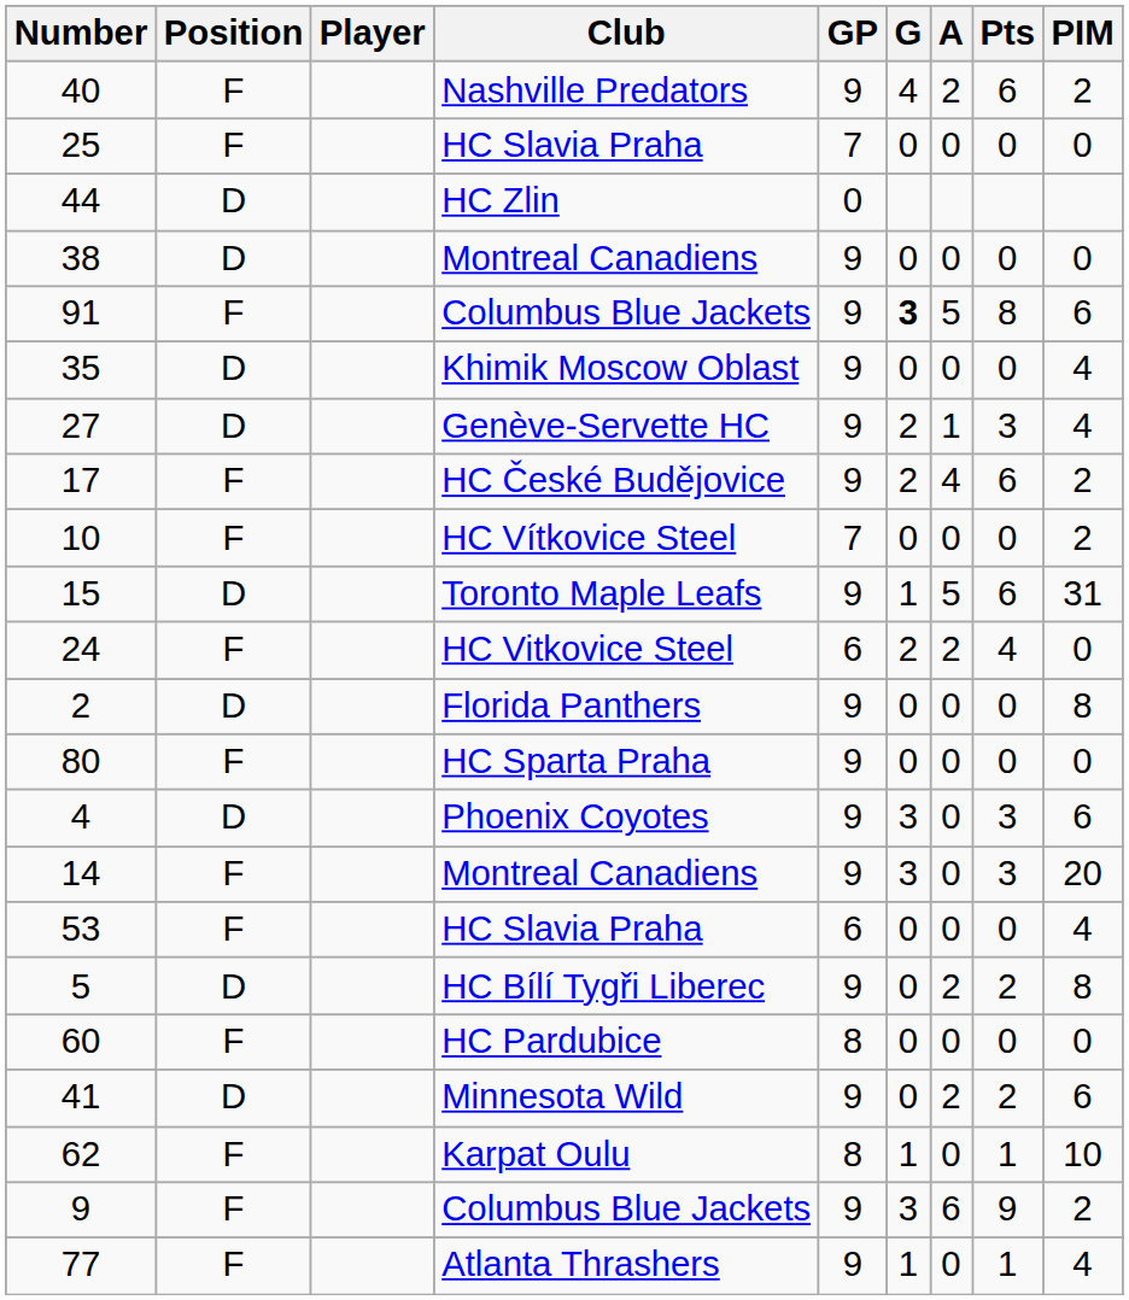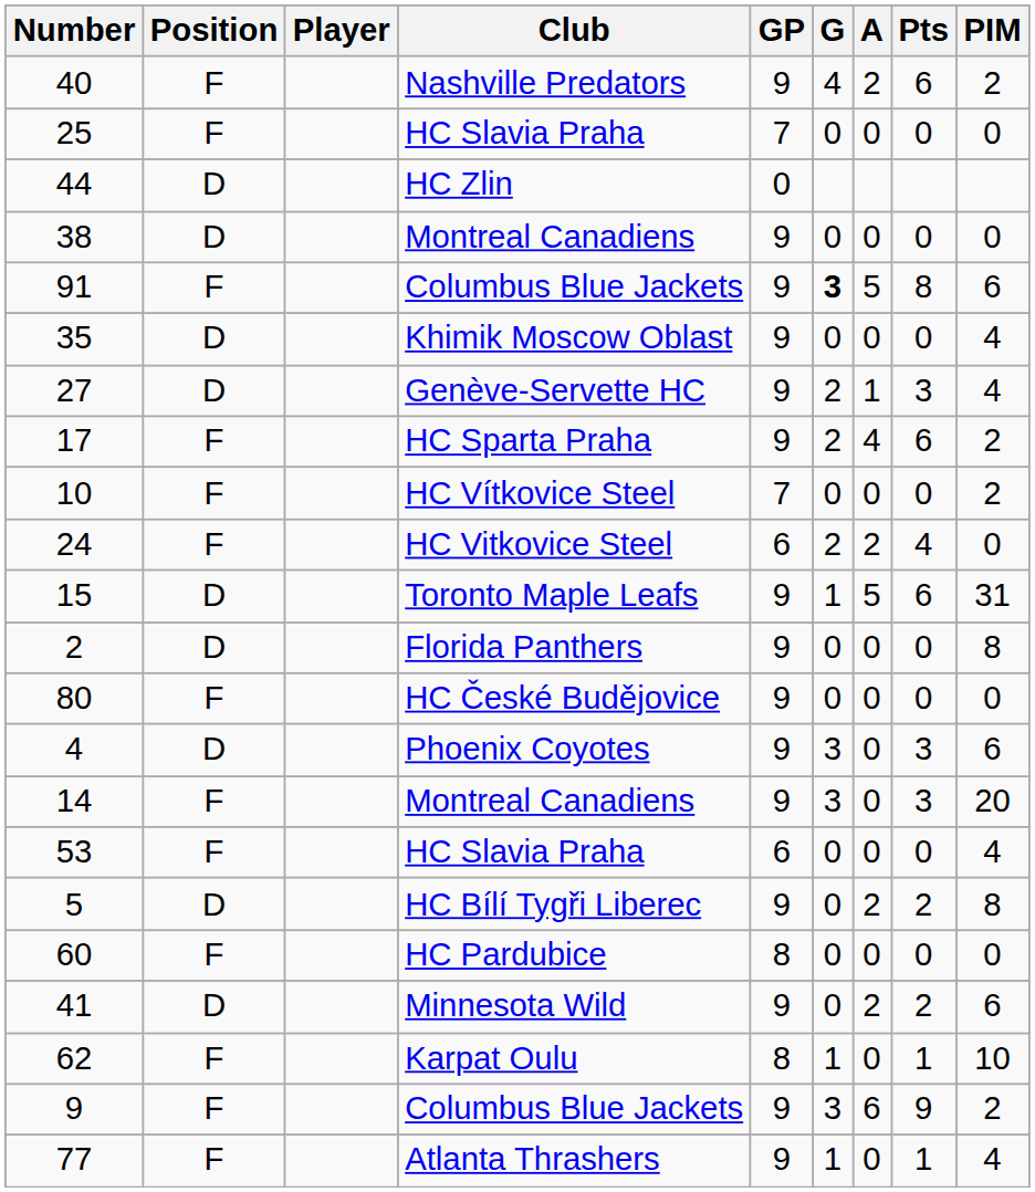 <table class="wikitable sortable" style="text-align:center; padding:4px; border-spacing=0;">
 <tr>
 <th>Number</th>
 <th>Position</th>
 <th>Player</th>
 <th>Club</th>
 <th>GP</th>
 <th>G</th>
 <th>A</th>
 <th>Pts</th>
 <th>PIM</th>
 </tr>
 <tr>
 <td>40</td>
 <td>F</td>
 <td align=left></td>
 <td align=left><a href='#'>Nashville Predators</a></td>
 <td>9</td>
 <td>4</td>
 <td>2</td>
 <td>6</td>
 <td>2</td>
 </tr>
 <tr>
 <td>25</td>
 <td>F</td>
 <td align=left></td>
 <td align=left><a href='#'>HC Slavia Praha</a></td>
 <td>7</td>
 <td>0</td>
 <td>0</td>
 <td>0</td>
 <td>0</td>
 </tr>
 <tr>
 <td>44</td>
 <td>D</td>
 <td align=left></td>
 <td align=left><a href='#'>HC Zlin</a></td>
 <td>0</td>
 <td></td>
 <td></td>
 <td></td>
 <td></td>
 </tr>
 <tr>
 <td>38</td>
 <td>D</td>
 <td align=left></td>
 <td align=left><a href='#'>Montreal Canadiens</a></td>
 <td>9</td>
 <td>0</td>
 <td>0</td>
 <td>0</td>
 <td>0</td>
 </tr>
 <tr>
 <td>91</td>
 <td>F</td>
 <td align=left></td>
 <td align=left><a href='#'>Columbus Blue Jackets</a></td>
 <td>9</td>
 <td><strong>3</strong></td>
 <td>5</td>
 <td>8</td>
 <td>6</td>
 </tr>
 <tr>
 <td>35</td>
 <td>D</td>
 <td align=left></td>
 <td align=left><a href='#'>Khimik Moscow Oblast</a></td>
 <td>9</td>
 <td>0</td>
 <td>0</td>
 <td>0</td>
 <td>4</td>
 </tr>
 <tr>
 <td>27</td>
 <td>D</td>
 <td align=left></td>
 <td align=left><a href='#'>Genève-Servette HC</a></td>
 <td>9</td>
 <td>2</td>
 <td>1</td>
 <td>3</td>
 <td>4</td>
 </tr>
 <tr>
 <td>17</td>
 <td>F</td>
 <td align=left></td>
-<td align=left><a href='#'>HC České Budějovice</a></td>
+<td align=left><a href='#'>HC Sparta Praha</a></td>
 <td>9</td>
 <td>2</td>
 <td>4</td>
 <td>6</td>
 <td>2</td>
 </tr>
 <tr>
 <td>10</td>
 <td>F</td>
 <td align=left></td>
 <td align=left><a href='#'>HC Vítkovice Steel</a></td>
 <td>7</td>
 <td>0</td>
 <td>0</td>
 <td>0</td>
 <td>2</td>
 </tr>
 <tr>
+<td>24</td>
+<td>F</td>
+<td align=left></td>
+<td align=left><a href='#'>HC Vitkovice Steel</a></td>
+<td>6</td>
+<td>2</td>
+<td>2</td>
+<td>4</td>
+<td>0</td>
+</tr>
+<tr>
 <td>15</td>
 <td>D</td>
 <td align=left></td>
 <td align=left><a href='#'>Toronto Maple Leafs</a></td>
 <td>9</td>
 <td>1</td>
 <td>5</td>
 <td>6</td>
 <td>31</td>
-</tr>
-<tr>
-<td>24</td>
-<td>F</td>
-<td align=left></td>
-<td align=left><a href='#'>HC Vitkovice Steel</a></td>
-<td>6</td>
-<td>2</td>
-<td>2</td>
-<td>4</td>
-<td>0</td>
 </tr>
 <tr>
 <td>2</td>
 <td>D</td>
 <td align=left></td>
 <td align=left><a href='#'>Florida Panthers</a></td>
 <td>9</td>
 <td>0</td>
 <td>0</td>
 <td>0</td>
 <td>8</td>
 </tr>
 <tr>
 <td>80</td>
 <td>F</td>
 <td align=left></td>
-<td align=left><a href='#'>HC Sparta Praha</a></td>
+<td align=left><a href='#'>HC České Budějovice</a></td>
 <td>9</td>
 <td>0</td>
 <td>0</td>
 <td>0</td>
 <td>0</td>
 </tr>
 <tr>
 <td>4</td>
 <td>D</td>
 <td align=left></td>
 <td align=left><a href='#'>Phoenix Coyotes</a></td>
 <td>9</td>
 <td>3</td>
 <td>0</td>
 <td>3</td>
 <td>6</td>
 </tr>
 <tr>
 <td>14</td>
 <td>F</td>
 <td align=left></td>
 <td align=left><a href='#'>Montreal Canadiens</a></td>
 <td>9</td>
 <td>3</td>
 <td>0</td>
 <td>3</td>
 <td>20</td>
 </tr>
 <tr>
 <td>53</td>
 <td>F</td>
 <td align=left></td>
 <td align=left><a href='#'>HC Slavia Praha</a></td>
 <td>6</td>
 <td>0</td>
 <td>0</td>
 <td>0</td>
 <td>4</td>
 </tr>
 <tr>
 <td>5</td>
 <td>D</td>
 <td align=left></td>
 <td align=left><a href='#'>HC Bílí Tygři Liberec</a></td>
 <td>9</td>
 <td>0</td>
 <td>2</td>
 <td>2</td>
 <td>8</td>
 </tr>
 <tr>
 <td>60</td>
 <td>F</td>
 <td align=left></td>
 <td align=left><a href='#'>HC Pardubice</a></td>
 <td>8</td>
 <td>0</td>
 <td>0</td>
 <td>0</td>
 <td>0</td>
 </tr>
 <tr>
 <td>41</td>
 <td>D</td>
 <td align=left></td>
 <td align=left><a href='#'>Minnesota Wild</a></td>
 <td>9</td>
 <td>0</td>
 <td>2</td>
 <td>2</td>
 <td>6</td>
 </tr>
 <tr>
 <td>62</td>
 <td>F</td>
 <td align=left></td>
 <td align=left><a href='#'>Karpat Oulu</a></td>
 <td>8</td>
 <td>1</td>
 <td>0</td>
 <td>1</td>
 <td>10</td>
 </tr>
 <tr>
 <td>9</td>
 <td>F</td>
 <td align=left></td>
 <td align=left><a href='#'>Columbus Blue Jackets</a></td>
 <td>9</td>
 <td>3</td>
 <td>6</td>
 <td>9</td>
 <td>2</td>
 </tr>
 <tr>
 <td>77</td>
 <td>F</td>
 <td align=left></td>
 <td align=left><a href='#'>Atlanta Thrashers</a></td>
 <td>9</td>
 <td>1</td>
 <td>0</td>
 <td>1</td>
 <td>4</td>
 </tr>
 </table>
